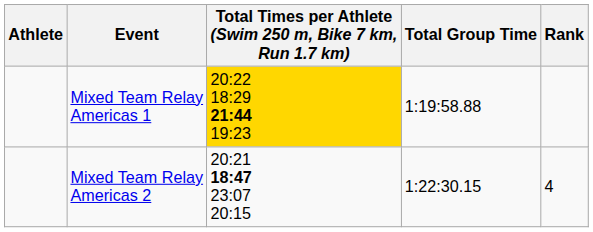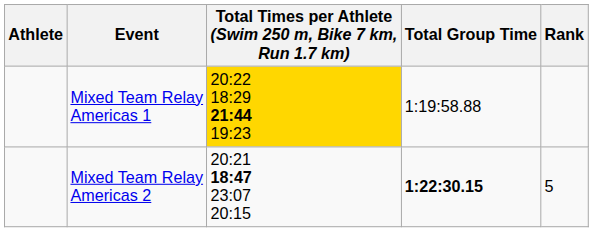 <table class="wikitable" border="1">
 <tr>
 <th>Athlete</th>
 <th>Event</th>
 <th>Total Times per Athlete <br> <em>(Swim 250 m, Bike 7 km, <br> Run 1.7 km)</em></th>
 <th>Total Group Time</th>
 <th>Rank</th>
 </tr>
 <tr>
 <td><br><br><strong></strong><br></td>
 <td><a href='#'>Mixed Team Relay <br> Americas 1</a></td>
 <td style="background: gold;">20:22<br>18:29<br><strong>21:44</strong><br>19:23</td>
 <td>1:19:58.88</td>
 <td></td>
 </tr>
 <tr>
 <td><br><strong></strong><br><br></td>
 <td><a href='#'>Mixed Team Relay <br> Americas 2</a></td>
 <td>20:21<br><strong>18:47</strong><br>23:07<br>20:15</td>
-<td>1:22:30.15</td>
-<td>4</td>
+<td><strong>1:22:30.15</strong></td>
+<td>5</td>
 </tr>
 </table>
